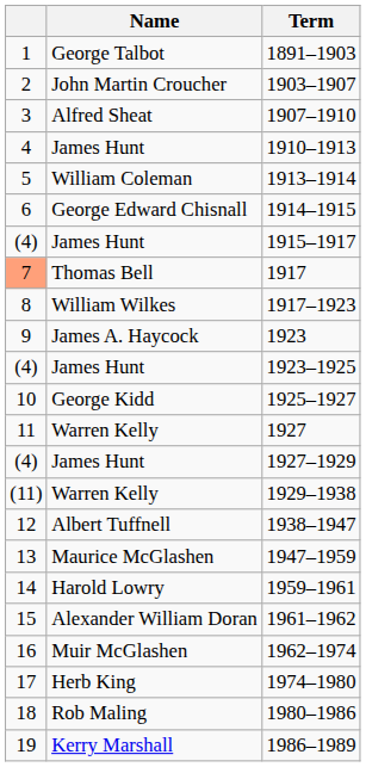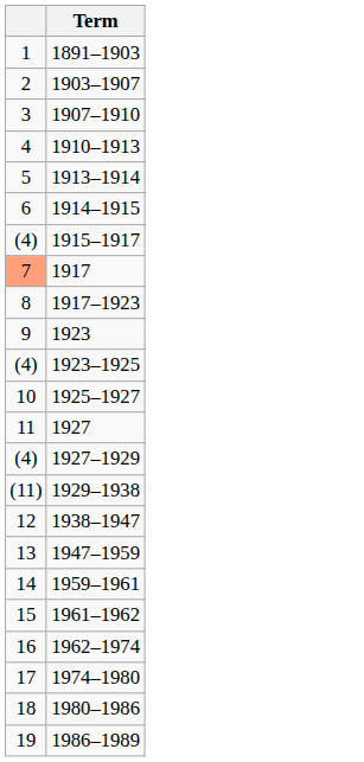 <table class="wikitable">
 <tr>
 <th></th>
-<th>Name</th>
 <th>Term</th>
 </tr>
 <tr>
 <td align=center>1</td>
-<td>George Talbot</td>
 <td>1891–1903</td>
 </tr>
 <tr>
 <td align=center>2</td>
-<td>John Martin Croucher</td>
 <td>1903–1907</td>
 </tr>
 <tr>
 <td align=center>3</td>
-<td>Alfred Sheat</td>
 <td>1907–1910</td>
 </tr>
 <tr>
 <td align=center>4</td>
-<td>James Hunt</td>
 <td>1910–1913</td>
 </tr>
 <tr>
 <td align=center>5</td>
-<td>William Coleman</td>
 <td>1913–1914</td>
 </tr>
 <tr>
 <td align=center>6</td>
-<td>George Edward Chisnall</td>
 <td>1914–1915</td>
 </tr>
 <tr>
 <td align=center>(4)</td>
-<td>James Hunt</td>
 <td>1915–1917</td>
 </tr>
 <tr>
 <td align=center style="background: lightsalmon;">7</td>
-<td>Thomas Bell</td>
 <td>1917</td>
 </tr>
 <tr>
 <td align=center>8</td>
-<td>William Wilkes</td>
 <td>1917–1923</td>
 </tr>
 <tr>
 <td align=center>9</td>
-<td>James A. Haycock</td>
 <td>1923</td>
 </tr>
 <tr>
 <td align=center>(4)</td>
-<td>James Hunt</td>
 <td>1923–1925</td>
 </tr>
 <tr>
 <td align=center>10</td>
-<td>George Kidd</td>
 <td>1925–1927</td>
 </tr>
 <tr>
 <td align=center>11</td>
-<td>Warren Kelly</td>
 <td>1927</td>
 </tr>
 <tr>
 <td align=center>(4)</td>
-<td>James Hunt</td>
 <td>1927–1929</td>
 </tr>
 <tr>
 <td align=center>(11)</td>
-<td>Warren Kelly</td>
 <td>1929–1938</td>
 </tr>
 <tr>
 <td align=center>12</td>
-<td>Albert Tuffnell</td>
 <td>1938–1947</td>
 </tr>
 <tr>
 <td align=center>13</td>
-<td>Maurice McGlashen</td>
 <td>1947–1959</td>
 </tr>
 <tr>
 <td align=center>14</td>
-<td>Harold Lowry</td>
 <td>1959–1961</td>
 </tr>
 <tr>
 <td align=center>15</td>
-<td>Alexander William Doran</td>
 <td>1961–1962</td>
 </tr>
 <tr>
 <td align=center>16</td>
-<td>Muir McGlashen</td>
 <td>1962–1974</td>
 </tr>
 <tr>
 <td align=center>17</td>
-<td>Herb King</td>
 <td>1974–1980</td>
 </tr>
 <tr>
 <td align=center>18</td>
-<td>Rob Maling</td>
 <td>1980–1986</td>
 </tr>
 <tr>
 <td align=center>19</td>
-<td><a href='#'>Kerry Marshall</a></td>
 <td>1986–1989</td>
 </tr>
 </table>
